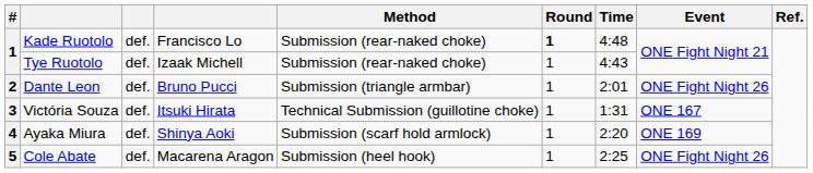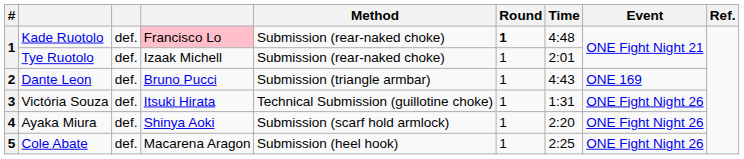 <table class="sortable wikitable succession-box" style="font-size:90%;">
 <tr>
 <th scope="col">#</th>
 <th scope="col"></th>
 <th scope="col"></th>
 <th scope="col"></th>
 <th scope="col">Method</th>
 <th scope="col">Round</th>
 <th scope="col">Time</th>
 <th scope="col">Event</th>
 <th scope="col">Ref.</th>
 </tr>
 <tr>
 <th rowspan=2>1</th>
 <td> <a href='#'>Kade Ruotolo</a></td>
 <td>def.</td>
-<td> Francisco Lo</td>
+<td style="background: pink;"> Francisco Lo</td>
 <td>Submission (rear-naked choke)</td>
 <td><strong>1</strong></td>
 <td>4:48</td>
 <td rowspan=2><a href='#'>ONE Fight Night 21</a></td>
 <td rowspan=6></td>
 </tr>
 <tr>
 <td> <a href='#'>Tye Ruotolo</a></td>
 <td>def.</td>
 <td> Izaak Michell</td>
 <td>Submission (rear-naked choke)</td>
 <td>1</td>
-<td>4:43</td>
+<td>2:01</td>
 </tr>
 <tr>
 <th>2</th>
 <td> <a href='#'>Dante Leon</a></td>
 <td>def.</td>
 <td> <a href='#'>Bruno Pucci</a></td>
 <td>Submission (triangle armbar)</td>
 <td>1</td>
-<td>2:01</td>
-<td><a href='#'>ONE Fight Night 26</a></td>
+<td>4:43</td>
+<td><a href='#'>ONE 169</a></td>
 </tr>
 <tr>
 <th>3</th>
 <td> Victória Souza</td>
 <td>def.</td>
 <td> <a href='#'>Itsuki Hirata</a></td>
 <td>Technical Submission (guillotine choke)</td>
 <td>1</td>
 <td>1:31</td>
-<td><a href='#'>ONE 167</a></td>
+<td><a href='#'>ONE Fight Night 26</a></td>
 </tr>
 <tr>
 <th>4</th>
 <td> Ayaka Miura</td>
 <td>def.</td>
 <td> <a href='#'>Shinya Aoki</a></td>
 <td>Submission (scarf hold armlock)</td>
 <td>1</td>
 <td>2:20</td>
-<td><a href='#'>ONE 169</a></td>
+<td><a href='#'>ONE Fight Night 26</a></td>
 </tr>
 <tr>
 <th>5</th>
 <td> <a href='#'>Cole Abate</a></td>
 <td>def.</td>
 <td> Macarena Aragon</td>
 <td>Submission (heel hook)</td>
 <td>1</td>
 <td>2:25</td>
 <td><a href='#'>ONE Fight Night 26</a></td>
 </tr>
 </table>
